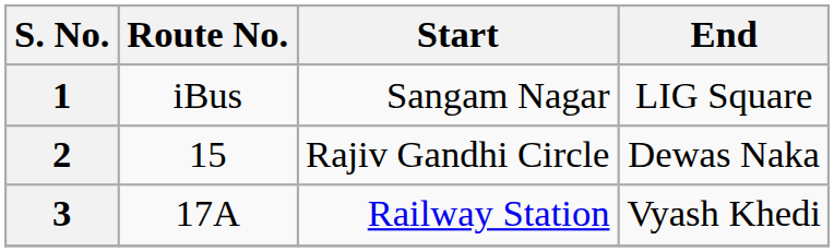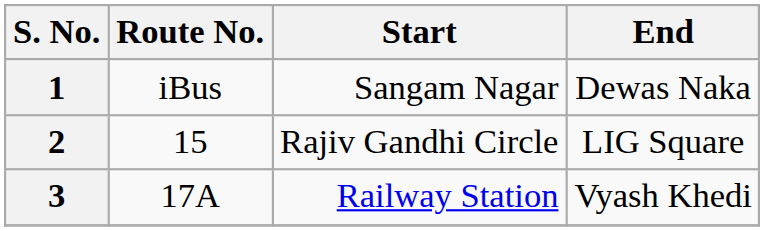 <table class="sortable plainrowheaders wikitable">
 <tr>
 <th scope="col">S. No.</th>
 <th scope="col">Route No.</th>
 <th scope="col">Start</th>
 <th scope="col">End</th>
 </tr>
 <tr>
 <th scope="row" style=text-align:center>1</th>
 <td align=center>iBus</td>
 <td align=right>Sangam Nagar</td>
-<td align=center>LIG Square</td>
+<td align=center>Dewas Naka</td>
 </tr>
 <tr>
 <th scope="row" style=text-align:center>2</th>
 <td align=center>15</td>
 <td align=right>Rajiv Gandhi Circle</td>
-<td align=center>Dewas Naka</td>
+<td align=center>LIG Square</td>
 </tr>
 <tr>
 <th scope="row" style=text-align:center>3</th>
 <td align=center>17A</td>
 <td align=right><a href='#'>Railway Station</a></td>
 <td align=center>Vyash Khedi</td>
 </tr>
 <tr>
 </tr>
 </table>
